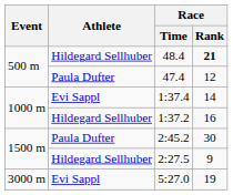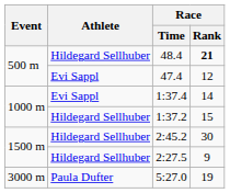 <table class="wikitable" border="1" style="font-size:90%">
 <tr>
 <th rowspan=2>Event</th>
 <th rowspan=2>Athlete</th>
 <th colspan=2>Race</th>
 </tr>
 <tr>
 <th>Time</th>
 <th>Rank</th>
 </tr>
 <tr>
 <td rowspan=2>500 m</td>
 <td><a href='#'>Hildegard Sellhuber</a></td>
 <td align=center>48.4</td>
 <td align=center><strong>21</strong></td>
 </tr>
 <tr>
-<td><a href='#'>Paula Dufter</a></td>
+<td><a href='#'>Evi Sappl</a></td>
 <td align=center>47.4</td>
 <td align=center>12</td>
 </tr>
 <tr>
 <td rowspan=2>1000 m</td>
 <td><a href='#'>Evi Sappl</a></td>
 <td align=center>1:37.4</td>
 <td align=center>14</td>
 </tr>
 <tr>
 <td><a href='#'>Hildegard Sellhuber</a></td>
 <td align=center>1:37.2</td>
-<td align=center>16</td>
+<td align=center>15</td>
 </tr>
 <tr>
 <td rowspan=2>1500 m</td>
-<td><a href='#'>Paula Dufter</a></td>
+<td><a href='#'>Hildegard Sellhuber</a></td>
 <td align=center>2:45.2</td>
 <td align=center>30</td>
 </tr>
 <tr>
 <td><a href='#'>Hildegard Sellhuber</a></td>
 <td align=center>2:27.5</td>
 <td align=center>9</td>
 </tr>
 <tr>
 <td>3000 m</td>
-<td><a href='#'>Evi Sappl</a></td>
+<td><a href='#'>Paula Dufter</a></td>
 <td align=center>5:27.0</td>
 <td align=center>19</td>
 </tr>
 </table>
